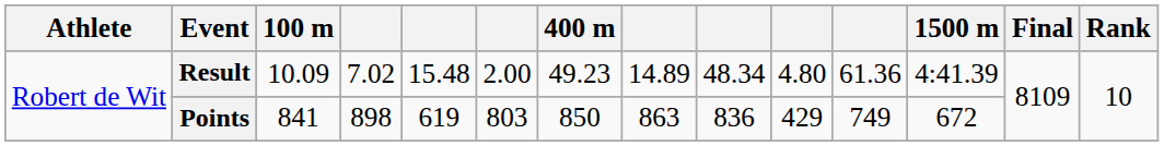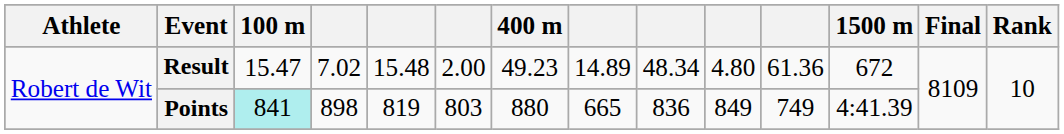 <table class="wikitable" style="font-size:90%">
 <tr>
 <th>Athlete</th>
 <th>Event</th>
 <th>100 m</th>
 <th></th>
 <th></th>
 <th></th>
 <th>400 m</th>
 <th></th>
 <th></th>
 <th></th>
 <th></th>
 <th>1500 m</th>
 <th>Final</th>
 <th>Rank</th>
 </tr>
 <tr align=center>
 <td rowspan=2 align=left><a href='#'>Robert de Wit</a></td>
 <th style="font-size:95%">Result</th>
-<td>10.09</td>
+<td>15.47</td>
 <td>7.02</td>
 <td>15.48</td>
 <td>2.00</td>
 <td>49.23</td>
 <td>14.89</td>
 <td>48.34</td>
 <td>4.80</td>
 <td>61.36</td>
-<td>4:41.39</td>
+<td>672</td>
 <td rowspan=2>8109</td>
 <td rowspan=2>10</td>
 </tr>
 <tr align=center>
 <th style="font-size:95%">Points</th>
-<td>841</td>
+<td style="background: paleturquoise;">841</td>
 <td>898</td>
-<td>619</td>
+<td>819</td>
 <td>803</td>
-<td>850</td>
-<td>863</td>
+<td>880</td>
+<td>665</td>
 <td>836</td>
-<td>429</td>
+<td>849</td>
 <td>749</td>
-<td>672</td>
+<td>4:41.39</td>
 </tr>
 </table>
